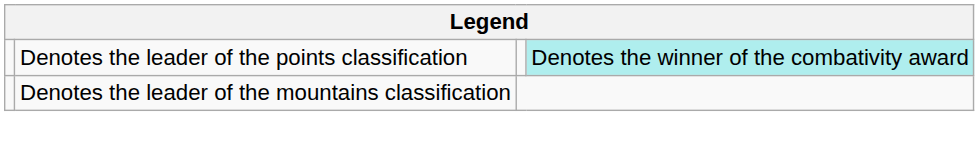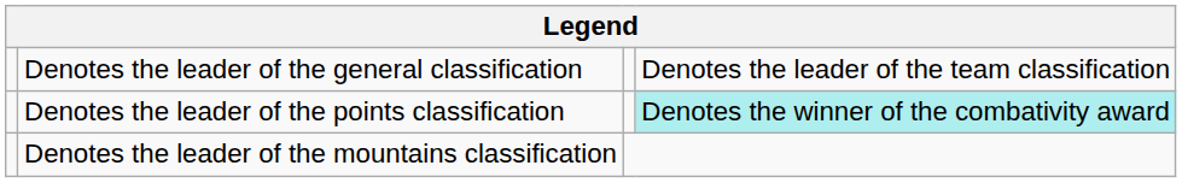 <table class="wikitable">
 <tr>
 <th scope="col" colspan="4">Legend</th>
+</tr>
+<tr>
+<td></td>
+<td>Denotes the leader of the general classification</td>
+<td></td>
+<td>Denotes the leader of the team classification</td>
 </tr>
 <tr>
 <td></td>
 <td>Denotes the leader of the points classification</td>
 <td></td>
 <td style="background: paleturquoise;">Denotes the winner of the combativity award</td>
 </tr>
 <tr>
 <td></td>
 <td>Denotes the leader of the mountains classification</td>
 </tr>
 </table>
